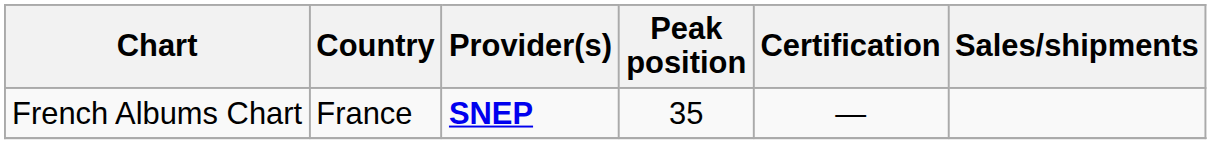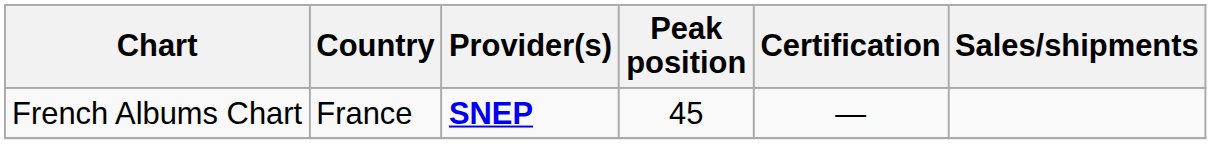 <table class="wikitable sortable">
 <tr>
 <th align="left">Chart</th>
 <th align="left">Country</th>
 <th align="left">Provider(s)</th>
 <th align="left">Peak<br>position</th>
 <th align="left">Certification</th>
 <th align="left">Sales/shipments</th>
 </tr>
 <tr>
 <td align="left">French Albums Chart</td>
 <td align="left">France</td>
 <td align="left"><strong><a href='#'>SNEP</a></strong></td>
-<td align="center">35</td>
+<td align="center">45</td>
 <td align="center">—</td>
 <td align="center"></td>
 </tr>
 <tr>
 </tr>
 </table>
